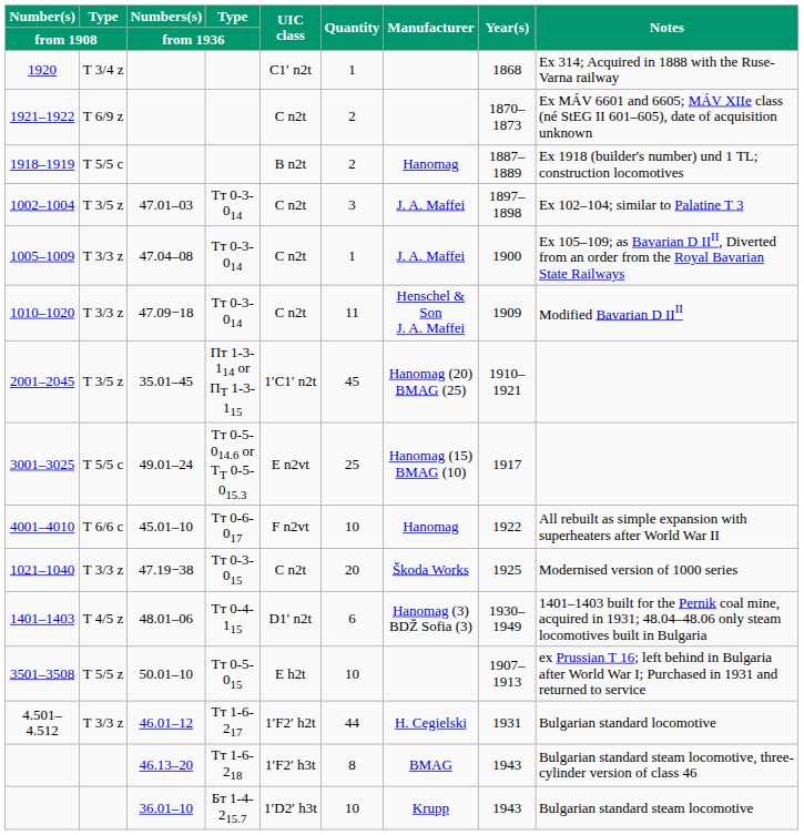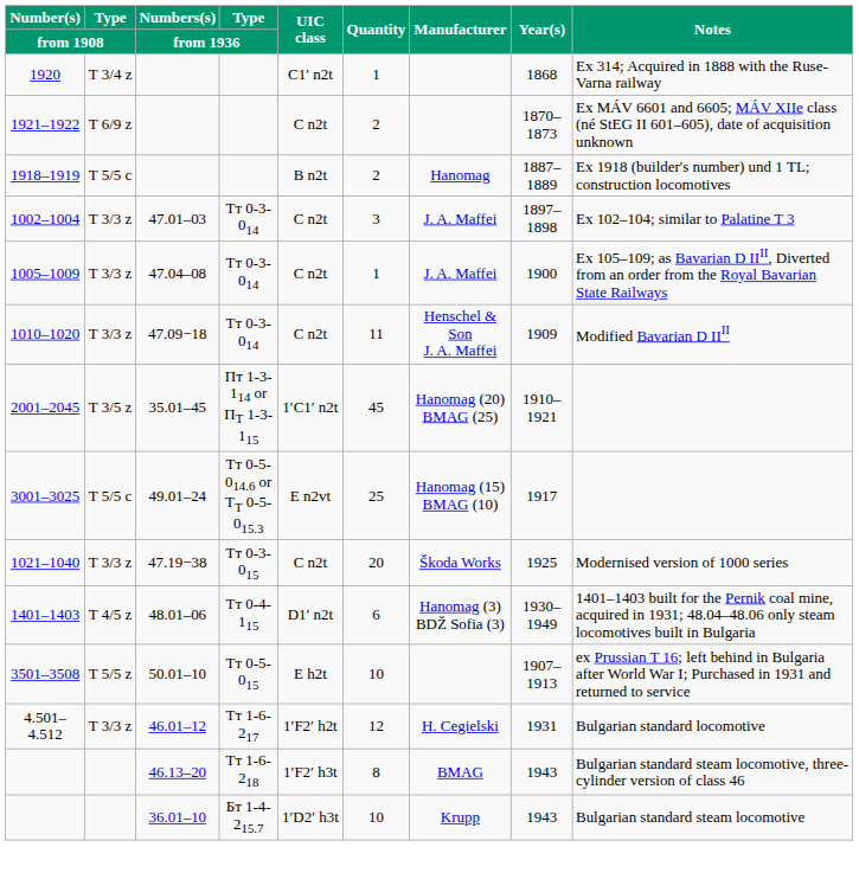 <table class="wikitable"  width="100%" style=text-align:center>
 <tr>
 <th style="color:white; background:#00966E">Number(s)</th>
 <th style="color:white; background:#00966E">Type</th>
 <th style="color:white; background:#00966E">Numbers(s)</th>
 <th style="color:white; background:#00966E">Type</th>
 <th style="color:white; background:#00966E" rowspan="2">UIC class</th>
 <th style="color:white; background:#00966E" rowspan="2">Quantity</th>
 <th style="color:white; background:#00966E" rowspan="2">Manufacturer</th>
 <th style="color:white; background:#00966E" rowspan="2">Year(s)</th>
 <th style="color:white; background:#00966E" rowspan="2">Notes</th>
 </tr>
 <tr>
 <th style="color:white; background:#00966E" colspan="2">from 1908</th>
 <th style="color:white; background:#00966E" colspan="2">from 1936</th>
 </tr>
 <tr>
 <td><a href='#'>1920</a></td>
 <td>T 3/4 z</td>
 <td></td>
 <td></td>
 <td>C1′ n2t</td>
 <td>1</td>
 <td></td>
 <td>1868</td>
 <td align=left>Ex 314; Acquired in 1888 with the Ruse-Varna railway</td>
 </tr>
 <tr>
 <td><a href='#'>1921–1922</a></td>
 <td>T 6/9 z</td>
 <td></td>
 <td></td>
 <td>C n2t</td>
 <td>2</td>
 <td></td>
 <td>1870–1873</td>
 <td align=left>Ex MÁV 6601 and 6605; <a href='#'>MÁV XIIe</a> class (né StEG II 601–605), date of acquisition unknown</td>
 </tr>
 <tr>
 <td><a href='#'>1918–1919</a></td>
 <td>T 5/5 c</td>
 <td></td>
 <td></td>
 <td>B n2t</td>
 <td>2</td>
 <td><a href='#'>Hanomag</a></td>
 <td>1887–1889</td>
 <td align=left>Ex 1918 (builder's number) und 1 TL; construction locomotives</td>
 </tr>
 <tr>
 <td><a href='#'>1002–1004</a></td>
-<td>T 3/5 z</td>
+<td>T 3/3 z</td>
 <td>47.01–03</td>
 <td>Тт 0-3-0<sub>14</sub></td>
 <td>C n2t</td>
 <td>3</td>
 <td><a href='#'>J. A. Maffei</a></td>
 <td>1897–1898</td>
 <td align=left>Ex 102–104; similar to <a href='#'>Palatine T 3</a></td>
 </tr>
 <tr>
 <td><a href='#'>1005–1009</a></td>
 <td>T 3/3 z</td>
 <td>47.04–08</td>
 <td>Тт 0-3-0<sub>14</sub></td>
 <td>C n2t</td>
 <td>1</td>
 <td><a href='#'>J. A. Maffei</a></td>
 <td>1900</td>
 <td align=left>Ex 105–109; as <a href='#'>Bavarian D II<sup>II</sup></a>, Diverted from an order from the  <a href='#'>Royal Bavarian State Railways</a></td>
 </tr>
 <tr>
 <td><a href='#'>1010–1020</a></td>
 <td>T 3/3 z</td>
 <td>47.09−18</td>
 <td>Тт 0-3-0<sub>14</sub></td>
 <td>C n2t</td>
 <td>11</td>
 <td><a href='#'>Henschel & Son</a><br><a href='#'>J. A. Maffei</a></td>
 <td>1909</td>
 <td align=left>Modified  <a href='#'>Bavarian D II<sup>II</sup></a></td>
 </tr>
 <tr>
 <td><a href='#'>2001–2045</a></td>
 <td>T 3/5 z</td>
 <td>35.01–45</td>
 <td>Пт 1-3-1<sub>14</sub> or<br>П<sub>Т</sub> 1-3-1<sub>15</sub></td>
 <td>1′C1′ n2t</td>
 <td>45</td>
 <td><a href='#'>Hanomag</a> (20)<br><a href='#'>BMAG</a> (25)</td>
 <td>1910–1921</td>
 <td align=left></td>
 </tr>
 <tr>
 <td><a href='#'>3001–3025</a></td>
 <td>T 5/5 c</td>
 <td>49.01–24</td>
 <td>Тт 0-5-0<sub>14.6</sub> or<br> Т<sub>Т</sub> 0-5-0<sub>15.3</sub></td>
 <td>E n2vt</td>
 <td>25</td>
 <td><a href='#'>Hanomag</a> (15)<br><a href='#'>BMAG</a> (10)</td>
 <td>1917</td>
 <td align=left></td>
 </tr>
 <tr>
-<td><a href='#'>4001–4010</a></td>
-<td>T 6/6 c</td>
-<td>45.01–10</td>
-<td>Тт 0-6-0<sub>17</sub></td>
-<td>F n2vt</td>
-<td>10</td>
-<td><a href='#'>Hanomag</a></td>
-<td>1922</td>
-<td align=left>All rebuilt as simple expansion with superheaters after World War II</td>
-</tr>
-<tr>
 <td><a href='#'>1021–1040</a></td>
 <td>T 3/3 z</td>
 <td>47.19−38</td>
 <td>Тт 0-3-0<sub>15</sub></td>
 <td>C n2t</td>
 <td>20</td>
 <td><a href='#'>Škoda Works</a></td>
 <td>1925</td>
 <td align=left>Modernised version of 1000 series</td>
 </tr>
 <tr>
 <td><a href='#'>1401–1403</a></td>
 <td>T 4/5 z</td>
 <td>48.01–06</td>
 <td>Тт 0-4-1<sub>15</sub></td>
 <td>D1′ n2t</td>
 <td>6</td>
 <td><a href='#'>Hanomag</a> (3)<br>BDŽ Sofia (3)</td>
 <td>1930–1949</td>
 <td align=left>1401–1403 built for the <a href='#'>Pernik</a> coal mine, acquired in 1931; 48.04–48.06 only steam locomotives built in Bulgaria</td>
 </tr>
 <tr>
 <td><a href='#'>3501–3508</a></td>
 <td>T 5/5 z</td>
 <td>50.01–10</td>
 <td>Тт 0-5-0<sub>15</sub></td>
 <td>E h2t</td>
 <td>10</td>
 <td></td>
 <td>1907–1913</td>
 <td align=left>ex <a href='#'>Prussian T 16</a>; left behind in Bulgaria after World War I; Purchased in 1931 and returned to service</td>
 </tr>
 <tr>
 <td>4.501–4.512</td>
 <td>T 3/3 z</td>
 <td><a href='#'>46.01–12</a></td>
 <td>Тт 1-6-2<sub>17</sub></td>
 <td>1′F2′ h2t</td>
-<td>44</td>
+<td>12</td>
 <td><a href='#'>H. Cegielski</a></td>
 <td>1931</td>
 <td align=left>Bulgarian standard locomotive</td>
 </tr>
 <tr>
 <td></td>
 <td></td>
 <td><a href='#'>46.13–20</a></td>
 <td>Тт 1-6-2<sub>18</sub></td>
 <td>1′F2′ h3t</td>
 <td>8</td>
 <td><a href='#'>BMAG</a></td>
 <td>1943</td>
 <td align=left>Bulgarian standard steam locomotive, three-cylinder version of class 46</td>
 </tr>
 <tr>
 <td></td>
 <td></td>
 <td><a href='#'>36.01–10</a></td>
 <td>Бт 1-4-2<sub>15.7</sub></td>
 <td>1′D2′ h3t</td>
 <td>10</td>
 <td><a href='#'>Krupp</a></td>
 <td>1943</td>
 <td align=left>Bulgarian standard steam locomotive</td>
 </tr>
 </table>
